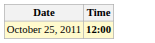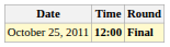 <table class="wikitable">
 <tr>
 <th>Date</th>
 <th>Time</th>
+<th>Round</th>
 </tr>
 <tr style=background:lemonchiffon>
 <td>October 25, 2011</td>
 <td><strong>12:00</strong></td>
+<td><strong>Final</strong></td>
 </tr>
 </table>
